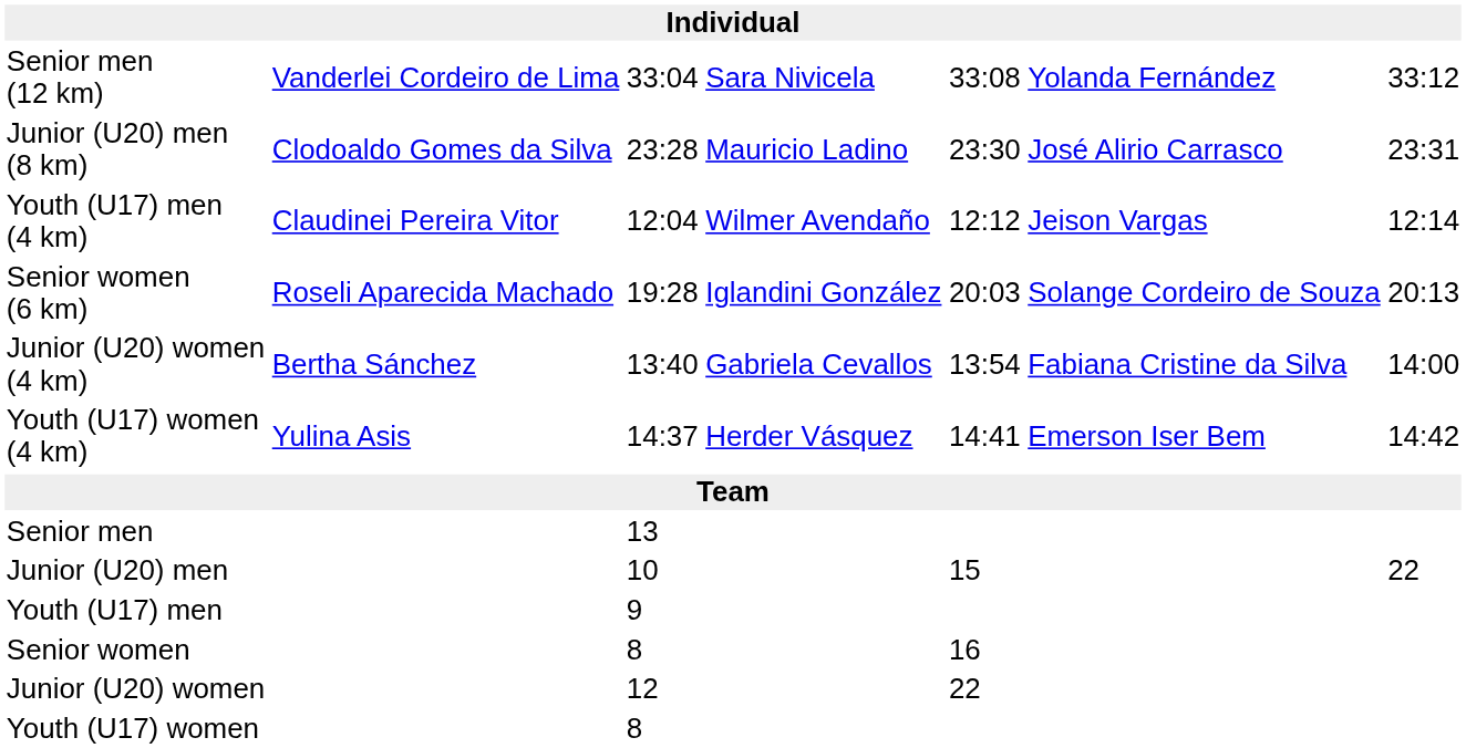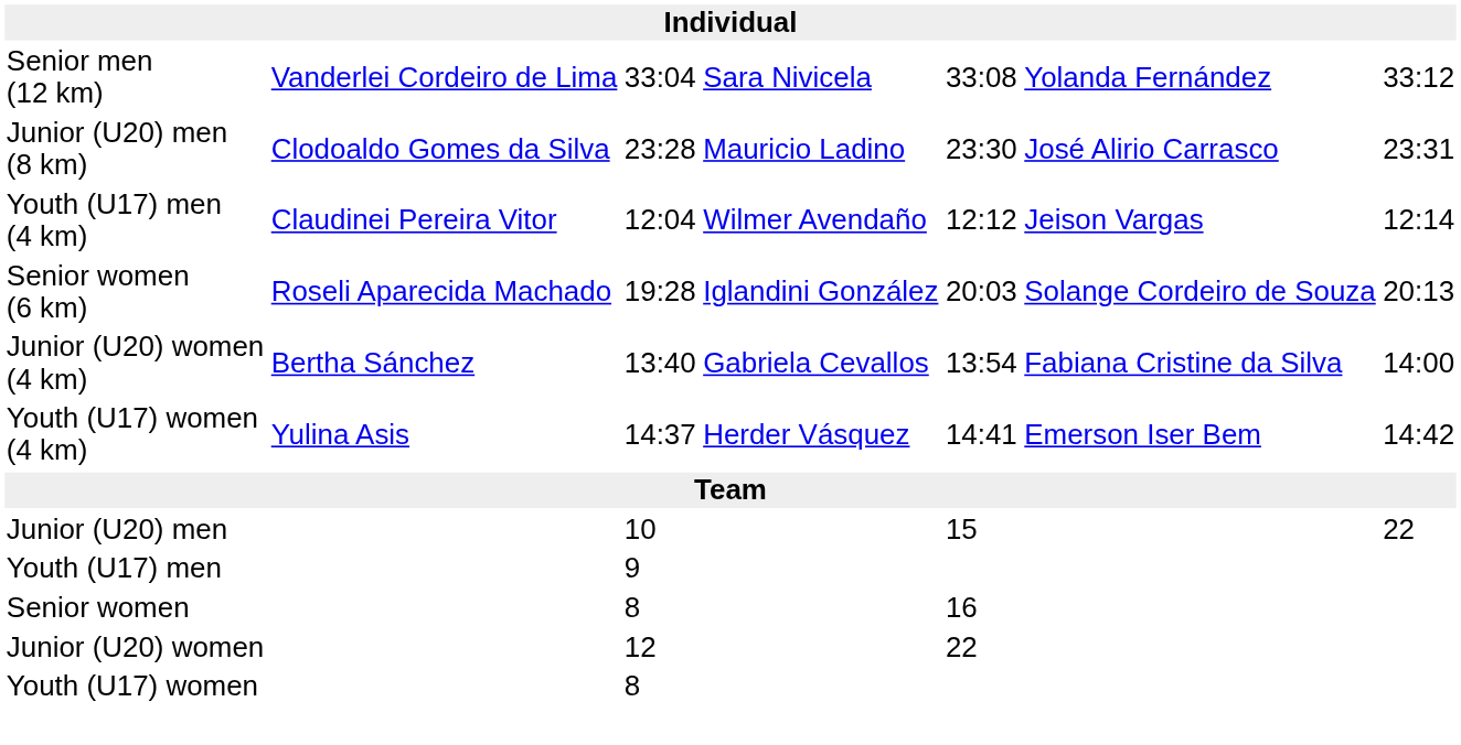 <table>
 <tr>
 <td colspan=7 bgcolor=#eeeeee style=text-align:center;><strong>Individual</strong></td>
 </tr>
 <tr>
 <td>Senior men<br>(12 km)</td>
 <td><a href='#'>Vanderlei Cordeiro de Lima</a><br></td>
 <td>33:04</td>
 <td><a href='#'>Sara Nivicela</a><br></td>
 <td>33:08</td>
 <td><a href='#'>Yolanda Fernández</a><br></td>
 <td>33:12</td>
 </tr>
 <tr>
 <td>Junior (U20) men<br>(8 km)</td>
 <td><a href='#'>Clodoaldo Gomes da Silva</a><br></td>
 <td>23:28</td>
 <td><a href='#'>Mauricio Ladino</a><br></td>
 <td>23:30</td>
 <td><a href='#'>José Alirio Carrasco</a><br></td>
 <td>23:31</td>
 </tr>
 <tr>
 <td>Youth (U17) men<br>(4 km)</td>
 <td><a href='#'>Claudinei Pereira Vitor</a><br></td>
 <td>12:04</td>
 <td><a href='#'>Wilmer Avendaño</a><br></td>
 <td>12:12</td>
 <td><a href='#'>Jeison Vargas</a><br></td>
 <td>12:14</td>
 </tr>
 <tr>
 <td>Senior women<br>(6 km)</td>
 <td><a href='#'>Roseli Aparecida Machado</a><br></td>
 <td>19:28</td>
 <td><a href='#'>Iglandini González</a><br></td>
 <td>20:03</td>
 <td><a href='#'>Solange Cordeiro de Souza</a><br></td>
 <td>20:13</td>
 </tr>
 <tr>
 <td>Junior (U20) women<br>(4 km)</td>
 <td><a href='#'>Bertha Sánchez</a><br></td>
 <td>13:40</td>
 <td><a href='#'>Gabriela Cevallos</a><br></td>
 <td>13:54</td>
 <td><a href='#'>Fabiana Cristine da Silva</a><br></td>
 <td>14:00</td>
 </tr>
 <tr>
 <td>Youth (U17) women<br>(4 km)</td>
 <td><a href='#'>Yulina Asis</a><br></td>
 <td>14:37</td>
 <td><a href='#'>Herder Vásquez</a><br></td>
 <td>14:41</td>
 <td><a href='#'>Emerson Iser Bem</a><br></td>
 <td>14:42</td>
 </tr>
 <tr>
 <td colspan=7 bgcolor=#eeeeee style=text-align:center;><strong>Team</strong></td>
 </tr>
 <tr>
-<td>Senior men</td>
-<td></td>
-<td>13</td>
-<td></td>
-<td></td>
-<td></td>
-<td></td>
-</tr>
-<tr>
 <td>Junior (U20) men</td>
 <td></td>
 <td>10</td>
 <td></td>
 <td>15</td>
 <td></td>
 <td>22</td>
 </tr>
 <tr>
 <td>Youth (U17) men</td>
 <td></td>
 <td>9</td>
 <td></td>
 <td></td>
 <td></td>
 <td></td>
 </tr>
 <tr>
 <td>Senior women</td>
 <td></td>
 <td>8</td>
 <td></td>
 <td>16</td>
 <td></td>
 <td></td>
 </tr>
 <tr>
 <td>Junior (U20) women</td>
 <td></td>
 <td>12</td>
 <td></td>
 <td>22</td>
 <td></td>
 <td></td>
 </tr>
 <tr>
 <td>Youth (U17) women</td>
 <td></td>
 <td>8</td>
 <td></td>
 <td></td>
 <td></td>
 <td></td>
 </tr>
 </table>
